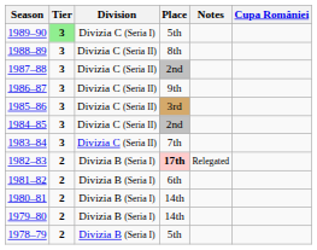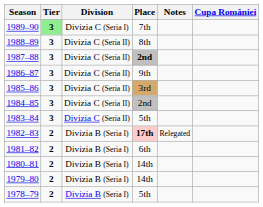 <table class="wikitable" style="text-align:center; font-size:90%">
 <tr>
 <th>Season</th>
 <th>Tier</th>
 <th>Division</th>
 <th>Place</th>
 <th>Notes</th>
 <th><a href='#'>Cupa României</a></th>
 </tr>
 <tr>
 <td><a href='#'>1989–90</a></td>
 <td style="background: lightgreen;"><strong>3</strong></td>
 <td>Divizia C <small>(Seria I)</small></td>
-<td>5th</td>
+<td>7th</td>
 <td></td>
 <td></td>
 </tr>
 <tr>
 <td><a href='#'>1988–89</a></td>
 <td><strong>3</strong></td>
 <td>Divizia C <small>(Seria II)</small></td>
 <td>8th</td>
 <td></td>
 <td></td>
 </tr>
 <tr>
 <td><a href='#'>1987–88</a></td>
 <td><strong>3</strong></td>
 <td>Divizia C <small>(Seria II)</small></td>
-<td align=center bgcolor=silver>2nd</td>
+<td align=center bgcolor=silver><strong>2nd</strong></td>
 <td></td>
 </tr>
 <tr>
 <td><a href='#'>1986–87</a></td>
 <td><strong>3</strong></td>
 <td>Divizia C <small>(Seria II)</small></td>
 <td>9th</td>
 <td></td>
 <td></td>
 </tr>
 <tr>
 <td><a href='#'>1985–86</a></td>
 <td><strong>3</strong></td>
 <td>Divizia C <small>(Seria II)</small></td>
 <td align=center bgcolor=#d4a96b>3rd</td>
 <td></td>
 <td></td>
 </tr>
 <tr>
 <td><a href='#'>1984–85</a></td>
 <td><strong>3</strong></td>
 <td>Divizia C <small>(Seria II)</small></td>
 <td align=center bgcolor=silver>2nd</td>
 <td></td>
 </tr>
 <tr>
 <td><a href='#'>1983–84</a></td>
 <td><strong>3</strong></td>
 <td><a href='#'>Divizia C</a> <small>(Seria II)</small></td>
-<td>7th</td>
+<td>5th</td>
 <td></td>
 <td></td>
 </tr>
 <tr>
 <td><a href='#'>1982–83</a></td>
 <td><strong>2</strong></td>
 <td>Divizia B <small>(Seria I)</small></td>
 <td align=center bgcolor=#FFCCCC><strong>17th</strong></td>
 <td><small>Relegated</small></td>
 <td></td>
 </tr>
 <tr>
 <td><a href='#'>1981–82</a></td>
 <td><strong>2</strong></td>
 <td>Divizia B <small>(Seria I)</small></td>
 <td>6th</td>
 <td></td>
 <td></td>
 </tr>
 <tr>
 <td><a href='#'>1980–81</a></td>
 <td><strong>2</strong></td>
 <td>Divizia B <small>(Seria I)</small></td>
 <td>14th</td>
 <td></td>
 <td></td>
 </tr>
 <tr>
 <td><a href='#'>1979–80</a></td>
 <td><strong>2</strong></td>
 <td>Divizia B <small>(Seria I)</small></td>
 <td>14th</td>
 <td></td>
 <td></td>
 </tr>
 <tr>
 <td><a href='#'>1978–79</a></td>
 <td><strong>2</strong></td>
 <td><a href='#'>Divizia B</a> <small>(Seria I)</small></td>
 <td>5th</td>
 <td></td>
 <td></td>
 </tr>
 </table>
